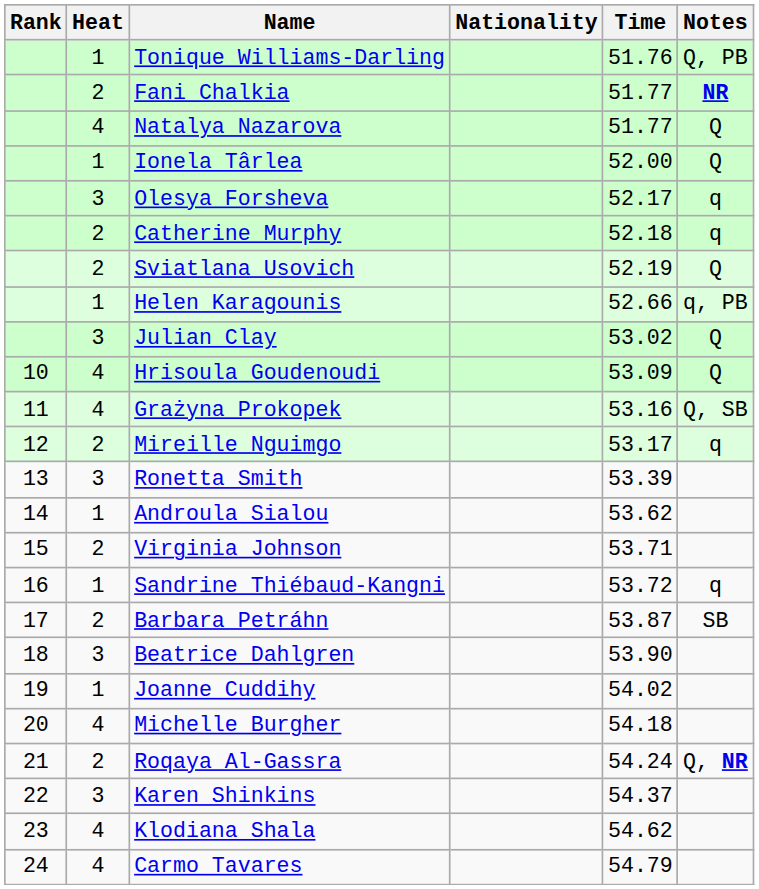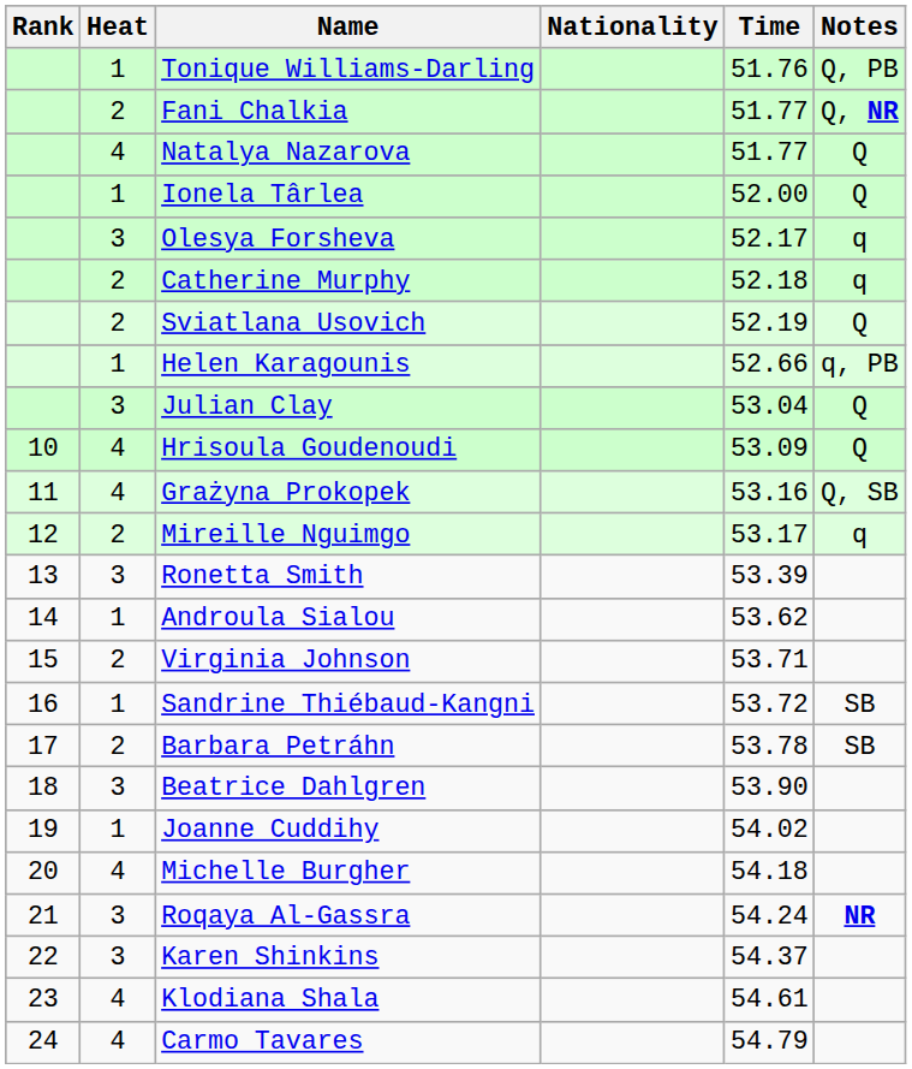 <table class="wikitable sortable" style="text-align:center">
 <tr>
 <th>Rank</th>
 <th>Heat</th>
 <th>Name</th>
 <th>Nationality</th>
 <th>Time</th>
 <th>Notes</th>
 </tr>
 <tr bgcolor=ccffcc>
 <td></td>
 <td>1</td>
 <td align="left"><a href='#'>Tonique Williams-Darling</a></td>
 <td align=left></td>
 <td>51.76</td>
 <td>Q, PB</td>
 </tr>
 <tr bgcolor=ccffcc>
 <td></td>
 <td>2</td>
 <td align="left"><a href='#'>Fani Chalkia</a></td>
 <td align=left></td>
 <td>51.77</td>
-<td><strong><a href='#'>NR</a></strong></td>
+<td>Q, <strong><a href='#'>NR</a></strong></td>
 </tr>
 <tr bgcolor=ccffcc>
 <td></td>
 <td>4</td>
 <td align="left"><a href='#'>Natalya Nazarova</a></td>
 <td align=left></td>
 <td>51.77</td>
 <td>Q</td>
 </tr>
 <tr bgcolor=ccffcc>
 <td></td>
 <td>1</td>
 <td align="left"><a href='#'>Ionela Târlea</a></td>
 <td align=left></td>
 <td>52.00</td>
 <td>Q</td>
 </tr>
 <tr bgcolor=ccffcc>
 <td></td>
 <td>3</td>
 <td align="left"><a href='#'>Olesya Forsheva</a></td>
 <td align=left></td>
 <td>52.17</td>
 <td>q</td>
 </tr>
 <tr bgcolor=ccffcc>
 <td></td>
 <td>2</td>
 <td align="left"><a href='#'>Catherine Murphy</a></td>
 <td align=left></td>
 <td>52.18</td>
 <td>q</td>
 </tr>
 <tr bgcolor=ddffdd>
 <td></td>
 <td>2</td>
 <td align="left"><a href='#'>Sviatlana Usovich</a></td>
 <td align=left></td>
 <td>52.19</td>
 <td>Q</td>
 </tr>
 <tr bgcolor=ddffdd>
 <td></td>
 <td>1</td>
 <td align="left"><a href='#'>Helen Karagounis</a></td>
 <td align=left></td>
 <td>52.66</td>
 <td>q, PB</td>
 </tr>
 <tr bgcolor=ccffcc>
 <td></td>
 <td>3</td>
 <td align="left"><a href='#'>Julian Clay</a></td>
 <td align=left></td>
-<td>53.02</td>
+<td>53.04</td>
 <td>Q</td>
 </tr>
 <tr bgcolor=ccffcc>
 <td>10</td>
 <td>4</td>
 <td align="left"><a href='#'>Hrisoula Goudenoudi</a></td>
 <td align=left></td>
 <td>53.09</td>
 <td>Q</td>
 </tr>
 <tr bgcolor=ddffdd>
 <td>11</td>
 <td>4</td>
 <td align="left"><a href='#'>Grażyna Prokopek</a></td>
 <td align=left></td>
 <td>53.16</td>
 <td>Q, SB</td>
 </tr>
 <tr bgcolor=ddffdd>
 <td>12</td>
 <td>2</td>
 <td align="left"><a href='#'>Mireille Nguimgo</a></td>
 <td align=left></td>
 <td>53.17</td>
 <td>q</td>
 </tr>
 <tr>
 <td>13</td>
 <td>3</td>
 <td align="left"><a href='#'>Ronetta Smith</a></td>
 <td align=left></td>
 <td>53.39</td>
 <td></td>
 </tr>
 <tr>
 <td>14</td>
 <td>1</td>
 <td align="left"><a href='#'>Androula Sialou</a></td>
 <td align=left></td>
 <td>53.62</td>
 <td></td>
 </tr>
 <tr>
 <td>15</td>
 <td>2</td>
 <td align="left"><a href='#'>Virginia Johnson</a></td>
 <td align=left></td>
 <td>53.71</td>
 <td></td>
 </tr>
 <tr>
 <td>16</td>
 <td>1</td>
 <td align="left"><a href='#'>Sandrine Thiébaud-Kangni</a></td>
 <td align=left></td>
 <td>53.72</td>
-<td>q</td>
+<td>SB</td>
 </tr>
 <tr>
 <td>17</td>
 <td>2</td>
 <td align="left"><a href='#'>Barbara Petráhn</a></td>
 <td align=left></td>
-<td>53.87</td>
+<td>53.78</td>
 <td>SB</td>
 </tr>
 <tr>
 <td>18</td>
 <td>3</td>
 <td align="left"><a href='#'>Beatrice Dahlgren</a></td>
 <td align=left></td>
 <td>53.90</td>
 <td></td>
 </tr>
 <tr>
 <td>19</td>
 <td>1</td>
 <td align="left"><a href='#'>Joanne Cuddihy</a></td>
 <td align=left></td>
 <td>54.02</td>
 <td></td>
 </tr>
 <tr>
 <td>20</td>
 <td>4</td>
 <td align="left"><a href='#'>Michelle Burgher</a></td>
 <td align=left></td>
 <td>54.18</td>
 <td></td>
 </tr>
 <tr>
 <td>21</td>
-<td>2</td>
+<td>3</td>
 <td align="left"><a href='#'>Roqaya Al-Gassra</a></td>
 <td align=left></td>
 <td>54.24</td>
-<td>Q, <strong><a href='#'>NR</a></strong></td>
+<td><strong><a href='#'>NR</a></strong></td>
 </tr>
 <tr>
 <td>22</td>
 <td>3</td>
 <td align="left"><a href='#'>Karen Shinkins</a></td>
 <td align=left></td>
 <td>54.37</td>
 <td></td>
 </tr>
 <tr>
 <td>23</td>
 <td>4</td>
 <td align="left"><a href='#'>Klodiana Shala</a></td>
 <td align=left></td>
-<td>54.62</td>
+<td>54.61</td>
 <td></td>
 </tr>
 <tr>
 <td>24</td>
 <td>4</td>
 <td align="left"><a href='#'>Carmo Tavares</a></td>
 <td align=left></td>
 <td>54.79</td>
 <td></td>
 </tr>
 </table>
